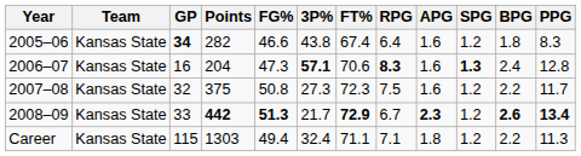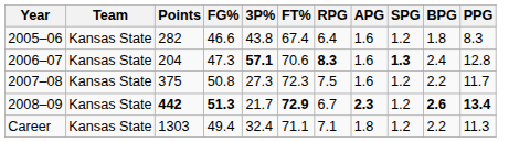 <table class="wikitable">
 <tr>
 <th>Year</th>
 <th>Team</th>
-<th>GP</th>
 <th>Points</th>
 <th>FG%</th>
 <th>3P%</th>
 <th>FT%</th>
 <th>RPG</th>
 <th>APG</th>
 <th>SPG</th>
 <th>BPG</th>
 <th>PPG</th>
 </tr>
 <tr>
 <td>2005–06</td>
 <td>Kansas State</td>
-<td><strong>34</strong></td>
 <td>282</td>
 <td>46.6</td>
 <td>43.8</td>
 <td>67.4</td>
 <td>6.4</td>
 <td>1.6</td>
 <td>1.2</td>
 <td>1.8</td>
 <td>8.3</td>
 </tr>
 <tr>
 <td>2006–07</td>
 <td>Kansas State</td>
-<td>16</td>
 <td>204</td>
 <td>47.3</td>
 <td><strong>57.1</strong></td>
 <td>70.6</td>
 <td><strong>8.3</strong></td>
 <td>1.6</td>
 <td><strong>1.3</strong></td>
 <td>2.4</td>
 <td>12.8</td>
 </tr>
 <tr>
 <td>2007–08</td>
 <td>Kansas State</td>
-<td>32</td>
 <td>375</td>
 <td>50.8</td>
 <td>27.3</td>
 <td>72.3</td>
 <td>7.5</td>
 <td>1.6</td>
 <td>1.2</td>
 <td>2.2</td>
 <td>11.7</td>
 </tr>
 <tr>
 <td>2008–09</td>
 <td>Kansas State</td>
-<td>33</td>
 <td><strong>442</strong></td>
 <td><strong>51.3</strong></td>
 <td>21.7</td>
 <td><strong>72.9</strong></td>
 <td>6.7</td>
 <td><strong>2.3</strong></td>
 <td>1.2</td>
 <td><strong>2.6</strong></td>
 <td><strong>13.4</strong></td>
 </tr>
 <tr>
 <td>Career</td>
 <td>Kansas State</td>
-<td>115</td>
 <td>1303</td>
 <td>49.4</td>
 <td>32.4</td>
 <td>71.1</td>
 <td>7.1</td>
 <td>1.8</td>
 <td>1.2</td>
 <td>2.2</td>
 <td>11.3</td>
 </tr>
 </table>
